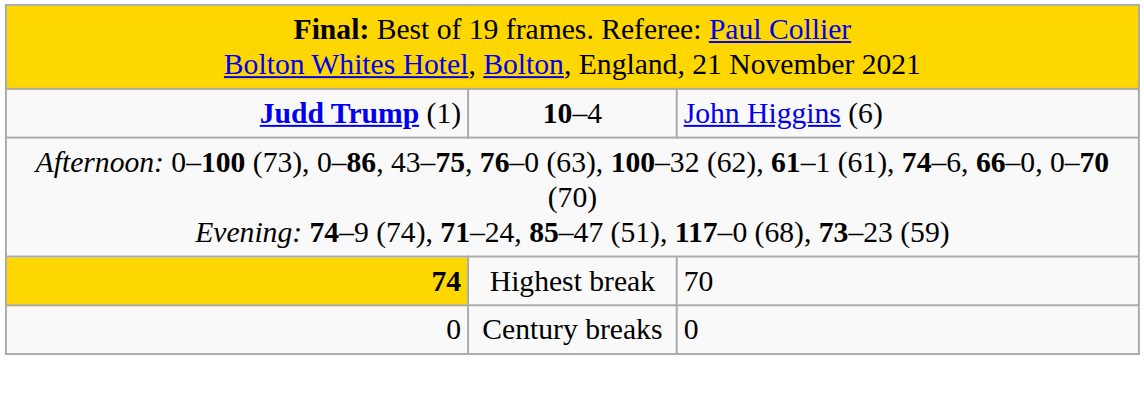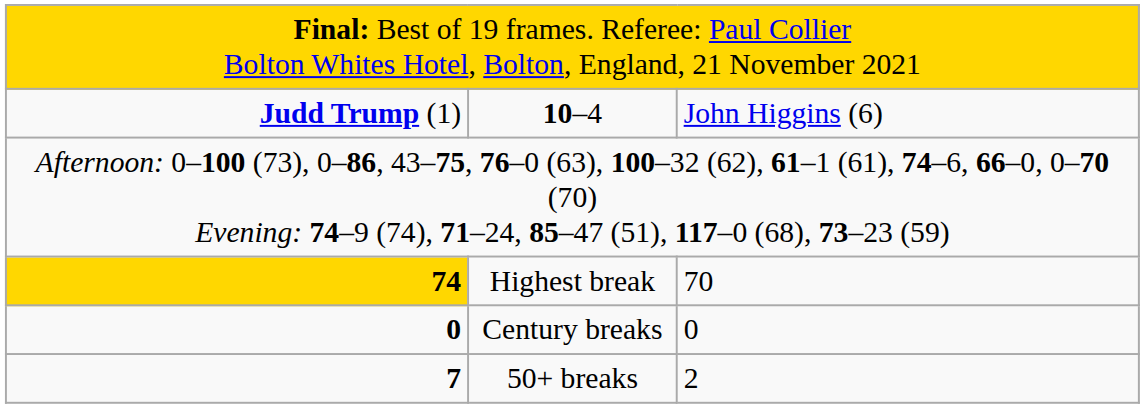 <table class="wikitable" style="font-size: 95%; margin: 1em auto 1em auto;">
 <tr>
 <td colspan="3" align="center" bgcolor="#ffd700"><strong>Final:</strong> Best of 19 frames. Referee: <a href='#'>Paul Collier</a> <br><a href='#'>Bolton Whites Hotel</a>, <a href='#'>Bolton</a>, England, 21 November 2021</td>
 </tr>
 <tr>
 <td width="230" align="right"><strong><a href='#'>Judd Trump</a></strong> (1)<br></td>
 <td width="100" align="center"><strong>10</strong>–4</td>
 <td width="230" align="left"><a href='#'>John Higgins</a> (6)<br></td>
 </tr>
 <tr>
 <td colspan="3" align="center" style="font-size: 100%"><em>Afternoon:</em> 0–<strong>100</strong> (73), 0–<strong>86</strong>, 43–<strong>75</strong>, <strong>76</strong>–0 (63), <strong>100</strong>–32 (62), <strong>61</strong>–1 (61), <strong>74</strong>–6, <strong>66</strong>–0, 0–<strong>70</strong> (70) <br><em>Evening:</em> <strong>74</strong>–9 (74), <strong>71</strong>–24, <strong>85</strong>–47 (51), <strong>117</strong>–0 (68), <strong>73</strong>–23 (59)</td>
 </tr>
 <tr>
 <td align="right" style="background: gold;"><strong>74</strong></td>
 <td align="center">Highest break</td>
 <td>70</td>
 </tr>
 <tr>
-<td align="right">0</td>
+<td align="right"><strong>0</strong></td>
 <td align="center">Century breaks</td>
 <td>0</td>
 </tr>
+<tr>
+<td align="right"><strong>7</strong></td>
+<td align="center">50+ breaks</td>
+<td>2</td>
+</tr>
 </table>
